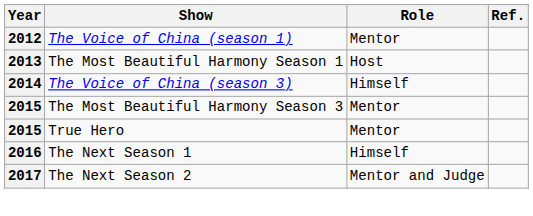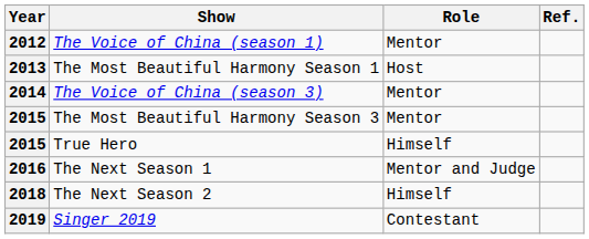 <table class="wikitable">
 <tr>
 <th>Year</th>
 <th>Show</th>
 <th>Role</th>
 <th>Ref.</th>
 </tr>
 <tr>
 <th>2012</th>
 <td><em><a href='#'>The Voice of China (season 1)</a></em></td>
 <td>Mentor</td>
 <td></td>
 </tr>
 <tr>
 <th>2013</th>
 <td>The Most Beautiful Harmony Season 1</td>
 <td>Host</td>
 <td></td>
 </tr>
 <tr>
 <th>2014</th>
 <td><em><a href='#'>The Voice of China (season 3)</a></em></td>
-<td>Himself</td>
+<td>Mentor</td>
 <td></td>
 </tr>
 <tr>
 <th>2015</th>
 <td>The Most Beautiful Harmony Season 3</td>
 <td>Mentor</td>
 <td></td>
 </tr>
 <tr>
 <th>2015</th>
 <td>True Hero</td>
-<td>Mentor</td>
+<td>Himself</td>
 <td></td>
 </tr>
 <tr>
 <th>2016</th>
 <td>The Next Season 1</td>
+<td>Mentor and Judge</td>
+<td></td>
+</tr>
+<tr>
+<th>2018</th>
+<td>The Next Season 2</td>
 <td>Himself</td>
 <td></td>
 </tr>
 <tr>
-<th>2017</th>
-<td>The Next Season 2</td>
-<td>Mentor and Judge</td>
+<th>2019</th>
+<td><em><a href='#'>Singer 2019</a></em></td>
+<td>Contestant</td>
 <td></td>
 </tr>
 </table>
